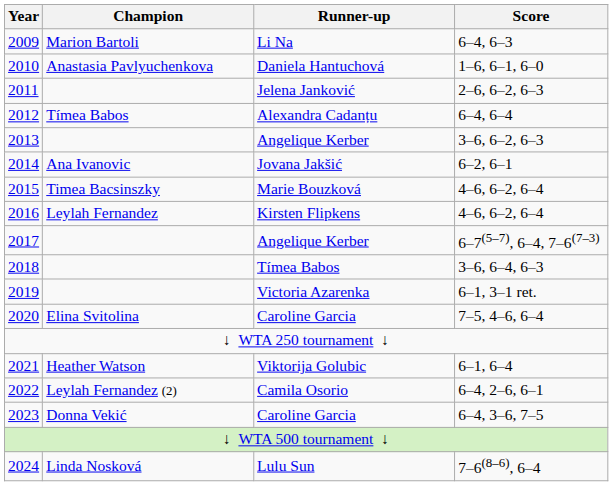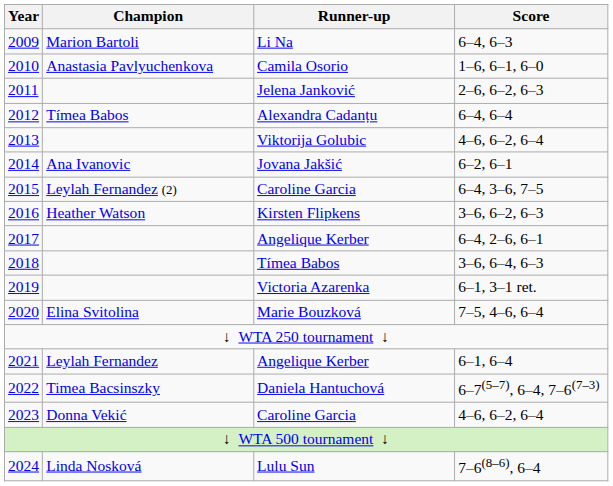 <table class=wikitable>
 <tr>
 <th>Year</th>
 <th width=210>Champion</th>
 <th width=200>Runner-up</th>
 <th width=150>Score</th>
 </tr>
 <tr>
 <td><a href='#'>2009</a></td>
 <td> <a href='#'>Marion Bartoli</a></td>
 <td> <a href='#'>Li Na</a></td>
 <td>6–4, 6–3</td>
 </tr>
 <tr>
 <td><a href='#'>2010</a></td>
 <td> <a href='#'>Anastasia Pavlyuchenkova</a></td>
-<td> <a href='#'>Daniela Hantuchová</a></td>
+<td> <a href='#'>Camila Osorio</a></td>
 <td>1–6, 6–1, 6–0</td>
 </tr>
 <tr>
 <td><a href='#'>2011</a></td>
 <td></td>
 <td> <a href='#'>Jelena Janković</a></td>
 <td>2–6, 6–2, 6–3</td>
 </tr>
 <tr>
 <td><a href='#'>2012</a></td>
 <td> <a href='#'>Tímea Babos</a></td>
 <td> <a href='#'>Alexandra Cadanțu</a></td>
 <td>6–4, 6–4</td>
 </tr>
 <tr>
 <td><a href='#'>2013</a></td>
 <td></td>
-<td> <a href='#'>Angelique Kerber</a></td>
-<td>3–6, 6–2, 6–3 </td>
+<td> <a href='#'>Viktorija Golubic</a></td>
+<td>4–6, 6–2, 6–4</td>
 </tr>
 <tr>
 <td><a href='#'>2014</a></td>
 <td> <a href='#'>Ana Ivanovic</a></td>
 <td> <a href='#'>Jovana Jakšić</a></td>
 <td>6–2, 6–1</td>
 </tr>
 <tr>
 <td><a href='#'>2015</a></td>
-<td> <a href='#'>Timea Bacsinszky</a></td>
-<td> <a href='#'>Marie Bouzková</a></td>
-<td>4–6, 6–2, 6–4</td>
+<td> <a href='#'>Leylah Fernandez</a> <small>(2)</small></td>
+<td> <a href='#'>Caroline Garcia</a></td>
+<td>6–4, 3–6, 7–5</td>
 </tr>
 <tr>
 <td><a href='#'>2016</a></td>
-<td> <a href='#'>Leylah Fernandez</a></td>
+<td> <a href='#'>Heather Watson</a></td>
 <td> <a href='#'>Kirsten Flipkens</a></td>
-<td>4–6, 6–2, 6–4</td>
+<td>3–6, 6–2, 6–3 </td>
 </tr>
 <tr>
 <td><a href='#'>2017</a></td>
 <td></td>
 <td> <a href='#'>Angelique Kerber</a></td>
-<td>6–7<sup>(5–7)</sup>, 6–4, 7–6<sup>(7–3)</sup></td>
+<td>6–4, 2–6, 6–1</td>
 </tr>
 <tr>
 <td><a href='#'>2018</a></td>
 <td></td>
 <td> <a href='#'>Tímea Babos</a></td>
 <td>3–6, 6–4, 6–3</td>
 </tr>
 <tr>
 <td><a href='#'>2019</a></td>
 <td></td>
 <td> <a href='#'>Victoria Azarenka</a></td>
 <td>6–1, 3–1 ret.</td>
 </tr>
 <tr>
 <td><a href='#'>2020</a></td>
 <td> <a href='#'>Elina Svitolina</a></td>
-<td> <a href='#'>Caroline Garcia</a></td>
+<td> <a href='#'>Marie Bouzková</a></td>
 <td>7–5, 4–6, 6–4</td>
 </tr>
 <tr>
 <td colspan="4" align="center">↓  <a href='#'>WTA 250 tournament</a>  ↓</td>
 </tr>
 <tr>
 <td><a href='#'>2021</a></td>
-<td> <a href='#'>Heather Watson</a></td>
-<td> <a href='#'>Viktorija Golubic</a></td>
+<td> <a href='#'>Leylah Fernandez</a></td>
+<td> <a href='#'>Angelique Kerber</a></td>
 <td>6–1, 6–4</td>
 </tr>
 <tr>
 <td><a href='#'>2022</a></td>
-<td> <a href='#'>Leylah Fernandez</a> <small>(2)</small></td>
-<td> <a href='#'>Camila Osorio</a></td>
-<td>6–4, 2–6, 6–1</td>
+<td> <a href='#'>Timea Bacsinszky</a></td>
+<td> <a href='#'>Daniela Hantuchová</a></td>
+<td>6–7<sup>(5–7)</sup>, 6–4, 7–6<sup>(7–3)</sup></td>
 </tr>
 <tr>
 <td><a href='#'>2023</a></td>
 <td> <a href='#'>Donna Vekić</a></td>
 <td> <a href='#'>Caroline Garcia</a></td>
-<td>6–4, 3–6, 7–5</td>
+<td>4–6, 6–2, 6–4</td>
 </tr>
 <tr>
 <td colspan="4" align="center" bgcolor=#d4f1c5>↓  <a href='#'>WTA 500 tournament</a>  ↓</td>
 </tr>
 <tr>
 <td><a href='#'>2024</a></td>
 <td> <a href='#'>Linda Nosková</a></td>
 <td> <a href='#'>Lulu Sun</a></td>
 <td>7–6<sup>(8–6)</sup>, 6–4</td>
 </tr>
 </table>
